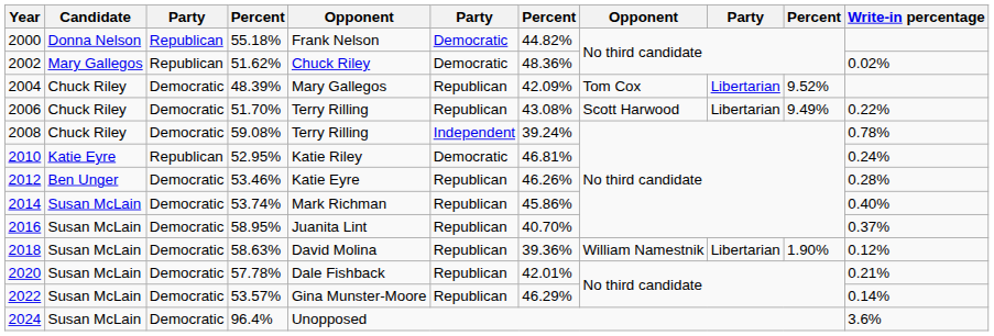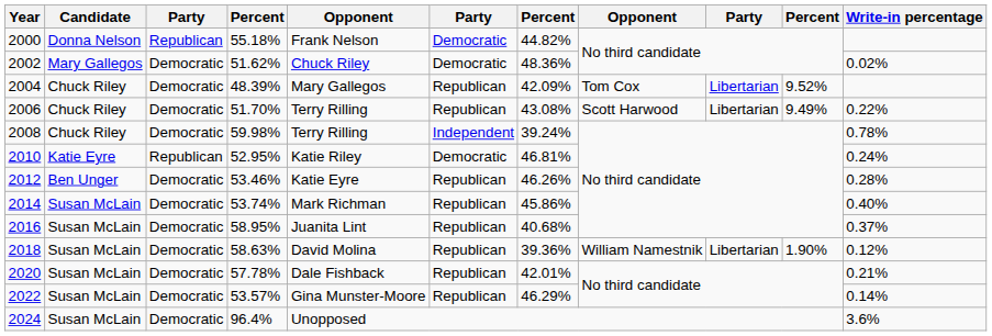 <table class="wikitable sortable" style="margin:0.5em auto; font-size:95%;">
 <tr>
 <th>Year</th>
 <th>Candidate</th>
 <th>Party</th>
 <th>Percent</th>
 <th>Opponent</th>
 <th>Party</th>
 <th>Percent</th>
 <th>Opponent</th>
 <th>Party</th>
 <th>Percent</th>
 <th><a href='#'>Write-in</a> percentage</th>
 </tr>
 <tr>
 <td>2000</td>
 <td><a href='#'>Donna Nelson</a></td>
 <td><a href='#'>Republican</a></td>
 <td>55.18%</td>
 <td>Frank Nelson</td>
 <td><a href='#'>Democratic</a></td>
 <td>44.82%</td>
 <td colspan="3" rowspan="2">No third candidate</td>
 <td></td>
 </tr>
 <tr>
 <td>2002</td>
 <td><a href='#'>Mary Gallegos</a></td>
-<td>Republican</td>
+<td>Democratic</td>
 <td>51.62%</td>
 <td><a href='#'>Chuck Riley</a></td>
 <td>Democratic</td>
 <td>48.36%</td>
 <td>0.02%</td>
 </tr>
 <tr>
 <td>2004</td>
 <td>Chuck Riley</td>
 <td>Democratic</td>
 <td>48.39%</td>
 <td>Mary Gallegos</td>
 <td>Republican</td>
 <td>42.09%</td>
 <td>Tom Cox</td>
 <td><a href='#'>Libertarian</a></td>
 <td>9.52%</td>
 <td></td>
 </tr>
 <tr>
 <td>2006</td>
 <td>Chuck Riley</td>
 <td>Democratic</td>
 <td>51.70%</td>
 <td>Terry Rilling</td>
 <td>Republican</td>
 <td>43.08%</td>
 <td>Scott Harwood</td>
 <td>Libertarian</td>
 <td>9.49%</td>
 <td>0.22%</td>
 </tr>
 <tr>
 <td>2008</td>
 <td>Chuck Riley</td>
 <td>Democratic</td>
-<td>59.08%</td>
+<td>59.98%</td>
 <td>Terry Rilling</td>
 <td><a href='#'>Independent</a></td>
 <td>39.24%</td>
 <td colspan="3" rowspan="5">No third candidate</td>
 <td>0.78%</td>
 </tr>
 <tr>
 <td><a href='#'>2010</a></td>
 <td><a href='#'>Katie Eyre</a></td>
 <td>Republican</td>
 <td>52.95%</td>
 <td>Katie Riley</td>
 <td>Democratic</td>
 <td>46.81%</td>
 <td>0.24%</td>
 </tr>
 <tr>
 <td><a href='#'>2012</a></td>
 <td><a href='#'>Ben Unger</a></td>
 <td>Democratic</td>
 <td>53.46%</td>
 <td>Katie Eyre</td>
 <td>Republican</td>
 <td>46.26%</td>
 <td>0.28%</td>
 </tr>
 <tr>
 <td><a href='#'>2014</a></td>
 <td><a href='#'>Susan McLain</a></td>
 <td>Democratic</td>
 <td>53.74%</td>
 <td>Mark Richman</td>
 <td>Republican</td>
 <td>45.86%</td>
 <td>0.40%</td>
 </tr>
 <tr>
 <td><a href='#'>2016</a></td>
 <td>Susan McLain</td>
 <td>Democratic</td>
 <td>58.95%</td>
 <td>Juanita Lint</td>
 <td>Republican</td>
-<td>40.70%</td>
+<td>40.68%</td>
 <td>0.37%</td>
 </tr>
 <tr>
 <td><a href='#'>2018</a></td>
 <td>Susan McLain</td>
 <td>Democratic</td>
 <td>58.63%</td>
 <td>David Molina</td>
 <td>Republican</td>
 <td>39.36%</td>
 <td>William Namestnik</td>
 <td>Libertarian</td>
 <td>1.90%</td>
 <td>0.12%</td>
 </tr>
 <tr>
 <td><a href='#'>2020</a></td>
 <td>Susan McLain</td>
 <td>Democratic</td>
 <td>57.78%</td>
 <td>Dale Fishback</td>
 <td>Republican</td>
 <td>42.01%</td>
 <td colspan="3" rowspan="2">No third candidate</td>
 <td>0.21%</td>
 </tr>
 <tr>
 <td><a href='#'>2022</a></td>
 <td>Susan McLain</td>
 <td>Democratic</td>
 <td>53.57%</td>
 <td>Gina Munster-Moore</td>
 <td>Republican</td>
 <td>46.29%</td>
 <td>0.14%</td>
 </tr>
 <tr>
 <td><a href='#'>2024</a></td>
 <td>Susan McLain</td>
 <td>Democratic</td>
 <td>96.4%</td>
 <td colspan="6">Unopposed</td>
 <td>3.6%</td>
 </tr>
 </table>
